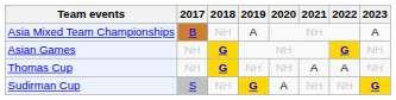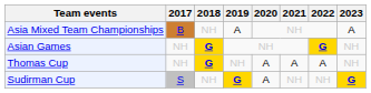 <table class="wikitable" style="font-size: 90%; text-align:center">
 <tr>
 <th>Team events</th>
 <th>2017</th>
 <th>2018</th>
 <th>2019</th>
 <th>2020</th>
 <th>2021</th>
 <th>2022</th>
 <th>2023</th>
 </tr>
 <tr>
 <td bgcolor="#ECF2FF"; align="left"><a href='#'>Asia Mixed Team Championships</a></td>
 <td bgcolor=CD7F32><a href='#'>B</a></td>
 <td style=color:#ccc>NH</td>
 <td>A</td>
 <td colspan="3" style=color:#ccc>NH</td>
 <td>A</td>
 </tr>
 <tr>
 <td bgcolor="#ECF2FF"; align="left"><a href='#'>Asian Games</a></td>
 <td style=color:#ccc>NH</td>
 <td bgcolor=gold><a href='#'><strong>G</strong></a></td>
 <td colspan="3" style=color:#ccc>NH</td>
 <td bgcolor=gold><a href='#'><strong>G</strong></a></td>
 <td style=color:#ccc>NH</td>
 </tr>
 <tr>
 <td bgcolor="#ECF2FF"; align="left"><a href='#'>Thomas Cup</a></td>
 <td style=color:#ccc>NH</td>
 <td bgcolor=gold><a href='#'><strong>G</strong></a></td>
 <td style=color:#ccc>NH</td>
-<td style=color:#ccc>NH</td>
+<td>A</td>
 <td>A</td>
 <td>A</td>
 <td style=color:#ccc>NH</td>
 </tr>
 <tr>
 <td bgcolor="#ECF2FF"; align="left"><a href='#'>Sudirman Cup</a></td>
 <td bgcolor=silver><a href='#'>S</a></td>
 <td style=color:#ccc>NH</td>
 <td bgcolor=gold><a href='#'><strong>G</strong></a></td>
 <td>A</td>
 <td style=color:#ccc>NH</td>
 <td style=color:#ccc>NH</td>
 <td bgcolor=gold><a href='#'><strong>G</strong></a></td>
 </tr>
 </table>
